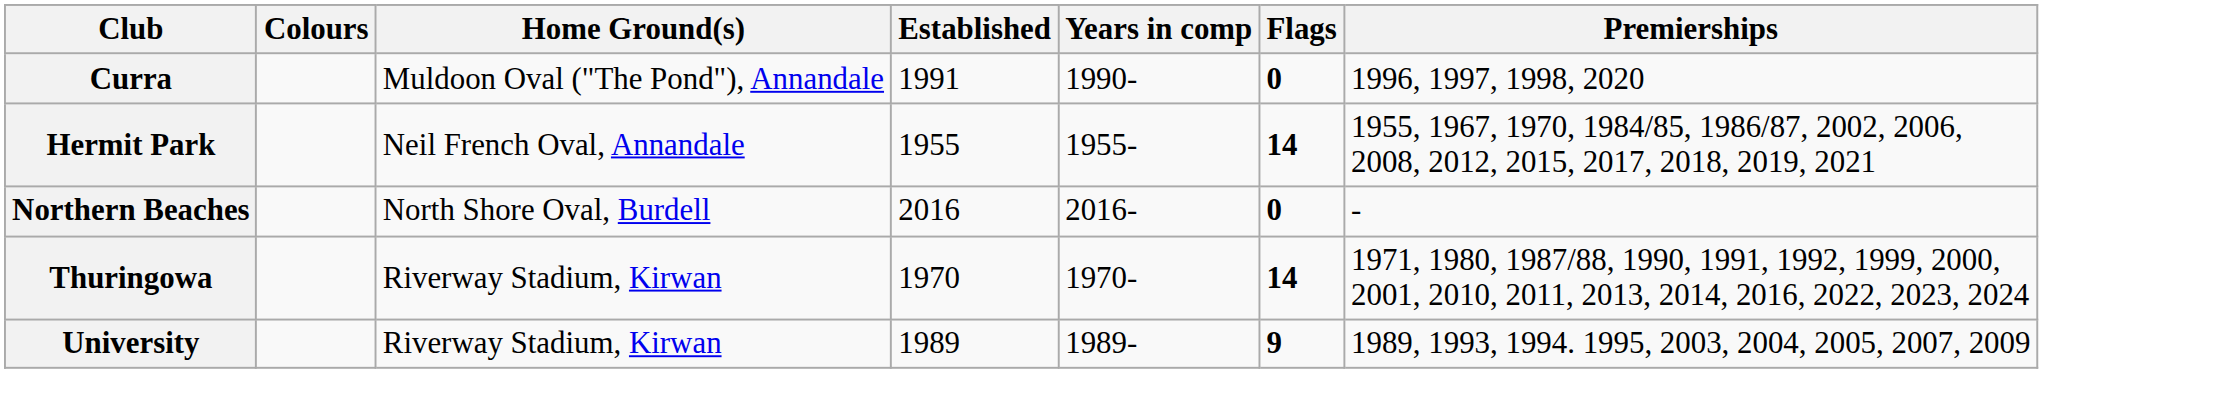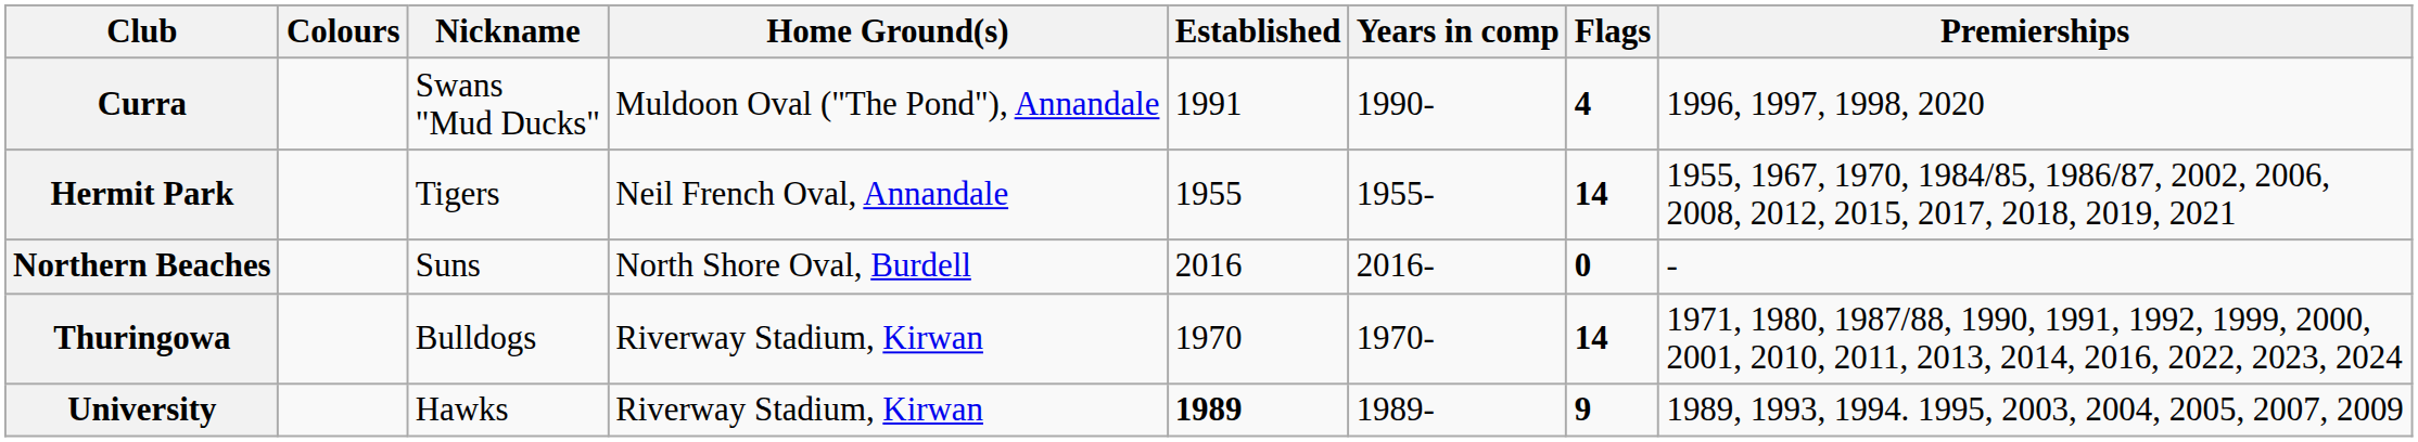 <table class="wikitable sortable" style="text-align:left">
 <tr>
 <th>Club</th>
 <th>Colours</th>
+<th>Nickname</th>
 <th>Home Ground(s)</th>
 <th>Established</th>
 <th>Years in comp</th>
 <th>Flags</th>
 <th>Premierships</th>
 </tr>
 <tr>
 <th>Curra </th>
 <td></td>
+<td>Swans<br>"Mud Ducks"</td>
 <td>Muldoon Oval ("The Pond"), <a href='#'>Annandale</a></td>
 <td>1991</td>
 <td>1990-</td>
-<td><strong>0</strong></td>
+<td><strong>4</strong></td>
 <td>1996, 1997, 1998, 2020</td>
 </tr>
 <tr>
 <th>Hermit Park</th>
 <td></td>
+<td>Tigers</td>
 <td>Neil French Oval, <a href='#'>Annandale</a></td>
 <td>1955</td>
 <td>1955-</td>
 <td><strong>14</strong></td>
 <td>1955, 1967, 1970, 1984/85, 1986/87, 2002, 2006,<br>2008, 2012, 2015, 2017, 2018, 2019, 2021</td>
 </tr>
 <tr>
 <th>Northern Beaches </th>
 <td></td>
+<td>Suns</td>
 <td>North Shore Oval, <a href='#'>Burdell</a></td>
 <td>2016</td>
 <td>2016-</td>
 <td><strong>0</strong></td>
 <td>-</td>
 </tr>
 <tr>
 <th>Thuringowa </th>
 <td></td>
+<td>Bulldogs</td>
 <td>Riverway Stadium, <a href='#'>Kirwan</a></td>
 <td>1970</td>
 <td>1970-</td>
 <td><strong>14</strong></td>
 <td>1971, 1980, 1987/88, 1990, 1991, 1992, 1999, 2000,<br>2001, 2010, 2011, 2013, 2014, 2016, 2022, 2023, 2024</td>
 </tr>
 <tr>
 <th>University</th>
 <td></td>
+<td>Hawks</td>
 <td>Riverway Stadium, <a href='#'>Kirwan</a></td>
-<td>1989</td>
+<td><strong>1989</strong></td>
 <td>1989-</td>
 <td><strong>9</strong></td>
 <td>1989, 1993, 1994. 1995, 2003, 2004, 2005, 2007, 2009</td>
 </tr>
 </table>
